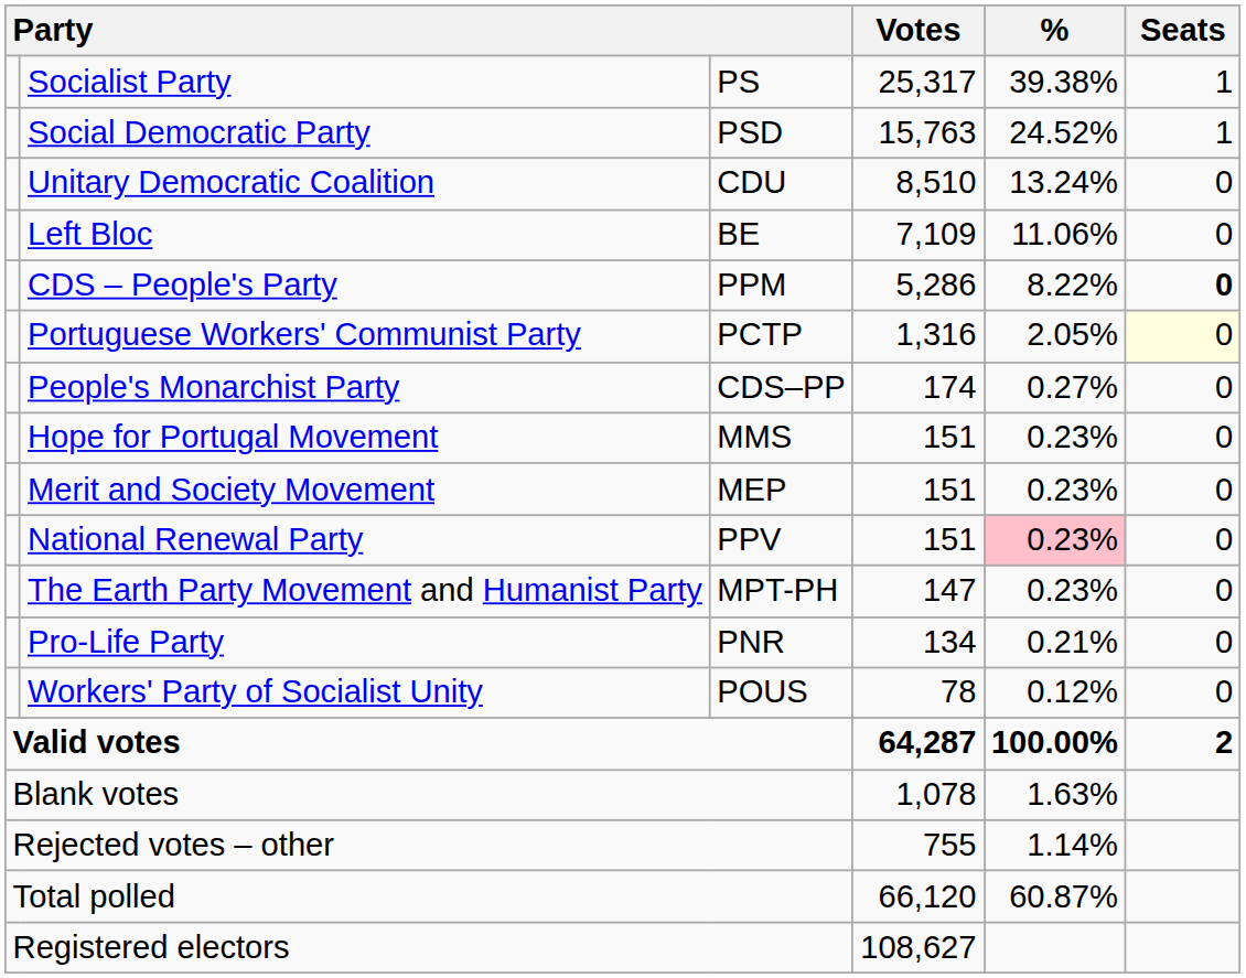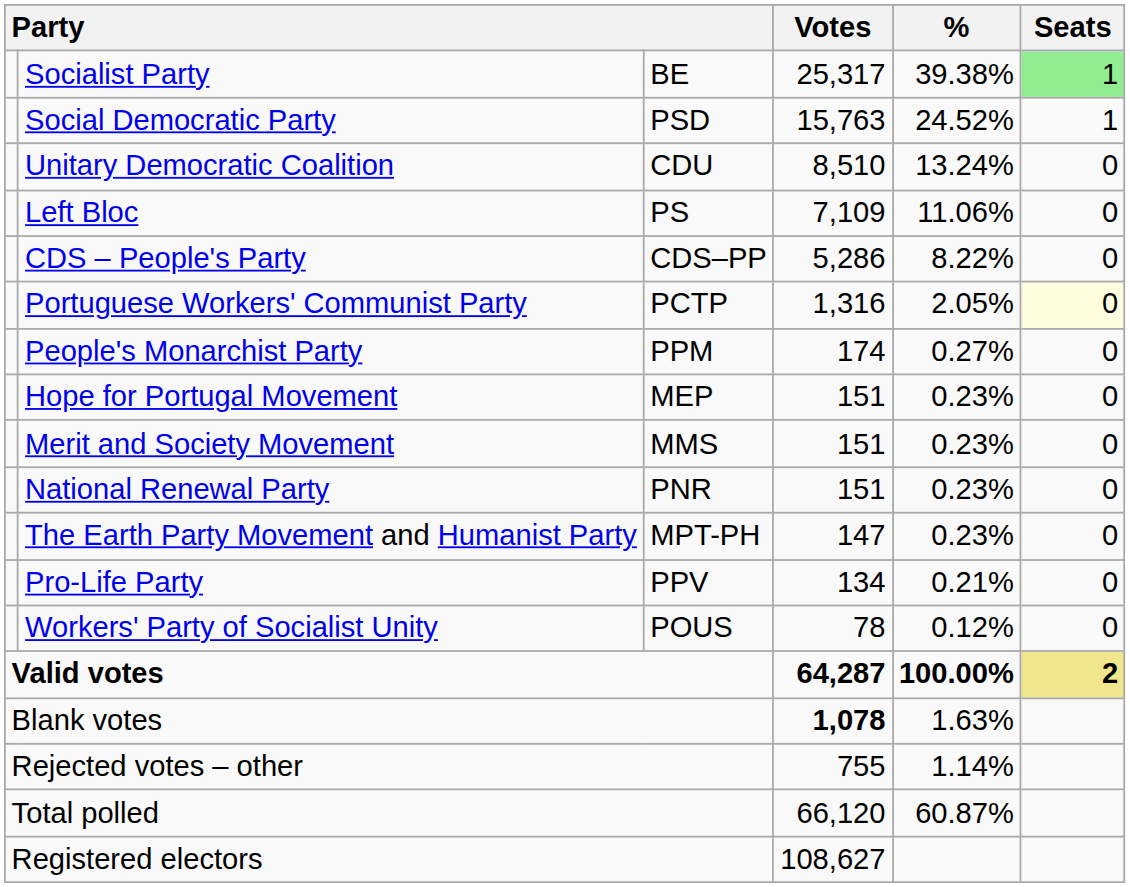 <table class="wikitable" border="1" style="text-align:right;">
 <tr>
 <th style="text-align:left;" colspan=3>Party</th>
 <th align=center width="50">Votes</th>
 <th align=center width="50">%</th>
 <th align=center width="50">Seats</th>
 </tr>
 <tr>
 <td></td>
 <td align=left><a href='#'>Socialist Party</a></td>
-<td align=left>PS</td>
+<td align=left>BE</td>
 <td>25,317</td>
 <td>39.38%</td>
-<td>1</td>
+<td style="background: lightgreen;">1</td>
 </tr>
 <tr>
 <td></td>
 <td align=left><a href='#'>Social Democratic Party</a></td>
 <td align=left>PSD</td>
 <td>15,763</td>
 <td>24.52%</td>
 <td>1</td>
 </tr>
 <tr>
 <td></td>
 <td align=left style="white-space: nowrap;"><a href='#'>Unitary Democratic Coalition</a></td>
 <td align=left>CDU</td>
 <td>8,510</td>
 <td>13.24%</td>
 <td>0</td>
 </tr>
 <tr>
 <td></td>
 <td align=left><a href='#'>Left Bloc</a></td>
-<td align=left>BE</td>
+<td align=left>PS</td>
 <td>7,109</td>
 <td>11.06%</td>
 <td>0</td>
 </tr>
 <tr>
 <td></td>
 <td align=left><a href='#'>CDS – People's Party</a></td>
-<td align=left>PPM</td>
+<td align=left style="white-space: nowrap;">CDS–PP</td>
 <td>5,286</td>
 <td>8.22%</td>
-<td><strong>0</strong></td>
+<td>0</td>
 </tr>
 <tr>
 <td></td>
 <td align=left><a href='#'>Portuguese Workers' Communist Party</a></td>
 <td align=left>PCTP</td>
 <td>1,316</td>
 <td>2.05%</td>
 <td style="background: lightyellow;">0</td>
 </tr>
 <tr>
 <td></td>
 <td align=left><a href='#'>People's Monarchist Party</a></td>
-<td align=left style="white-space: nowrap;">CDS–PP</td>
+<td align=left>PPM</td>
 <td>174</td>
 <td>0.27%</td>
 <td>0</td>
 </tr>
 <tr>
 <td></td>
 <td align=left><a href='#'>Hope for Portugal Movement</a></td>
+<td align=left>MEP</td>
+<td>151</td>
+<td>0.23%</td>
+<td>0</td>
+</tr>
+<tr>
+<td></td>
+<td align=left><a href='#'>Merit and Society Movement</a></td>
 <td align=left>MMS</td>
 <td>151</td>
 <td>0.23%</td>
 <td>0</td>
 </tr>
 <tr>
 <td></td>
-<td align=left><a href='#'>Merit and Society Movement</a></td>
-<td align=left>MEP</td>
+<td align=left><a href='#'>National Renewal Party</a></td>
+<td align=left>PNR</td>
 <td>151</td>
 <td>0.23%</td>
-<td>0</td>
-</tr>
-<tr>
-<td></td>
-<td align=left><a href='#'>National Renewal Party</a></td>
-<td align=left>PPV</td>
-<td>151</td>
-<td style="background: pink;">0.23%</td>
 <td>0</td>
 </tr>
 <tr>
 <td></td>
 <td align=left><a href='#'>The Earth Party Movement</a> and <a href='#'>Humanist Party</a></td>
 <td align=left>MPT-PH</td>
 <td>147</td>
 <td>0.23%</td>
 <td>0</td>
 </tr>
 <tr>
 <td></td>
 <td align=left><a href='#'>Pro-Life Party</a></td>
-<td align=left>PNR</td>
+<td align=left>PPV</td>
 <td>134</td>
 <td>0.21%</td>
 <td>0</td>
 </tr>
 <tr>
 <td></td>
 <td align=left><a href='#'>Workers' Party of Socialist Unity</a></td>
 <td align=left>POUS</td>
 <td>78</td>
 <td>0.12%</td>
 <td>0</td>
 </tr>
 <tr style="font-weight:bold">
 <td align=left colspan=3>Valid votes</td>
 <td>64,287</td>
 <td>100.00%</td>
-<td>2</td>
+<td style="background: khaki;">2</td>
 </tr>
 <tr>
 <td align=left colspan=3>Blank votes</td>
-<td>1,078</td>
+<td><strong>1,078</strong></td>
 <td>1.63%</td>
 <td></td>
 </tr>
 <tr>
 <td align=left colspan=3>Rejected votes – other</td>
 <td>755</td>
 <td>1.14%</td>
 <td></td>
 </tr>
 <tr>
 <td align=left colspan=3>Total polled</td>
 <td>66,120</td>
 <td>60.87%</td>
 <td></td>
 </tr>
 <tr>
 <td align=left colspan=3>Registered electors</td>
 <td>108,627</td>
 <td></td>
 <td></td>
 </tr>
 </table>
